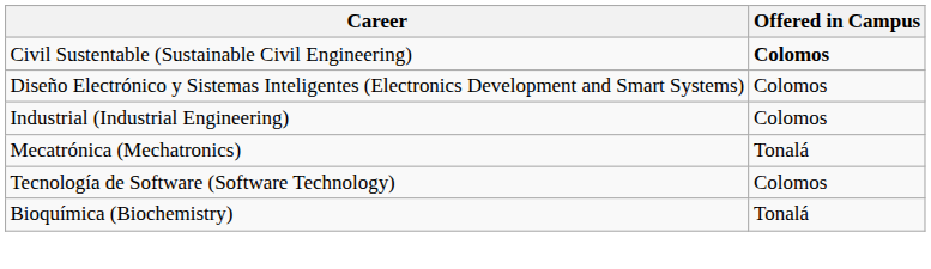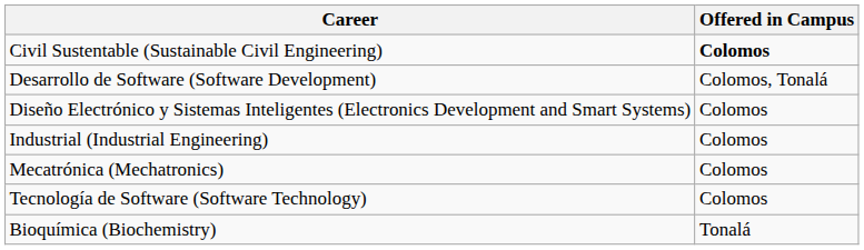 <table class="wikitable">
 <tr>
 <th>Career</th>
 <th>Offered in Campus</th>
 </tr>
 <tr>
 <td>Civil Sustentable (Sustainable Civil Engineering)</td>
 <td><strong>Colomos</strong></td>
+</tr>
+<tr>
+<td>Desarrollo de Software (Software Development)</td>
+<td>Colomos, Tonalá</td>
 </tr>
 <tr>
 <td>Diseño Electrónico y Sistemas Inteligentes (Electronics Development and Smart Systems)</td>
 <td>Colomos</td>
 </tr>
 <tr>
 <td>Industrial (Industrial Engineering)</td>
 <td>Colomos</td>
 </tr>
 <tr>
 <td>Mecatrónica (Mechatronics)</td>
-<td>Tonalá</td>
+<td>Colomos</td>
 </tr>
 <tr>
 <td>Tecnología de Software (Software Technology)</td>
 <td>Colomos</td>
 </tr>
 <tr>
 <td>Bioquímica (Biochemistry)</td>
 <td>Tonalá</td>
 </tr>
 </table>
